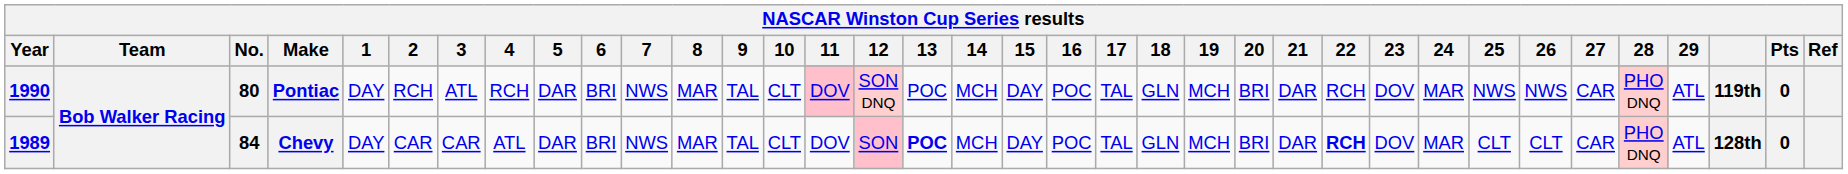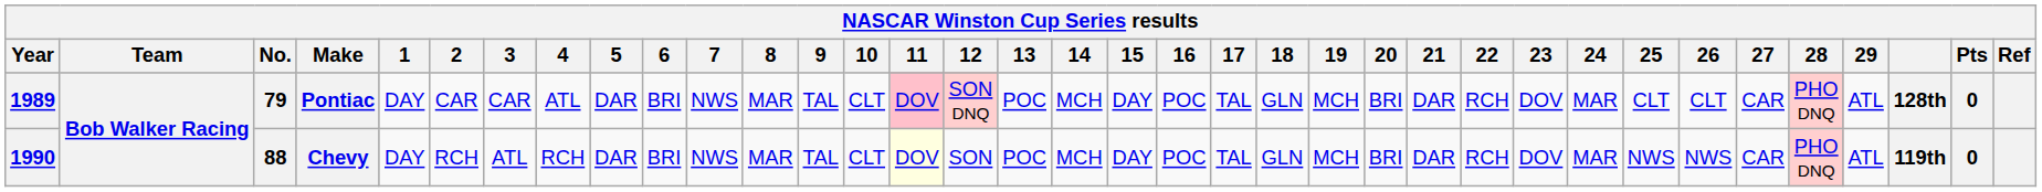 <table class="wikitable"style="text-align:center; font-size:75%">
 <tr>
 <th colspan="36"><a href='#'>NASCAR Winston Cup Series</a> results</th>
 </tr>
 <tr>
 <th>Year</th>
 <th>Team</th>
 <th>No.</th>
 <th>Make</th>
 <th>1</th>
 <th>2</th>
 <th>3</th>
 <th>4</th>
 <th>5</th>
 <th>6</th>
 <th>7</th>
 <th>8</th>
 <th>9</th>
 <th>10</th>
 <th>11</th>
 <th>12</th>
 <th>13</th>
 <th>14</th>
 <th>15</th>
 <th>16</th>
 <th>17</th>
 <th>18</th>
 <th>19</th>
 <th>20</th>
 <th>21</th>
 <th>22</th>
 <th>23</th>
 <th>24</th>
 <th>25</th>
 <th>26</th>
 <th>27</th>
 <th>28</th>
 <th>29</th>
 <th></th>
 <th>Pts</th>
 <th>Ref</th>
 </tr>
 <tr>
+<th><a href='#'>1989</a></th>
+<th rowspan="2"><a href='#'>Bob Walker Racing</a></th>
+<th>79</th>
+<th><a href='#'>Pontiac</a></th>
+<td><a href='#'>DAY</a></td>
+<td><a href='#'>CAR</a></td>
+<td><a href='#'>CAR</a></td>
+<td><a href='#'>ATL</a></td>
+<td><a href='#'>DAR</a></td>
+<td><a href='#'>BRI</a></td>
+<td><a href='#'>NWS</a></td>
+<td><a href='#'>MAR</a></td>
+<td><a href='#'>TAL</a></td>
+<td><a href='#'>CLT</a></td>
+<td style="background: pink;"><a href='#'>DOV</a></td>
+<td style="background:#FFCFCF;"><a href='#'>SON</a><br><small>DNQ</small></td>
+<td><a href='#'>POC</a></td>
+<td><a href='#'>MCH</a></td>
+<td><a href='#'>DAY</a></td>
+<td><a href='#'>POC</a></td>
+<td><a href='#'>TAL</a></td>
+<td><a href='#'>GLN</a></td>
+<td><a href='#'>MCH</a></td>
+<td><a href='#'>BRI</a></td>
+<td><a href='#'>DAR</a></td>
+<td><a href='#'>RCH</a></td>
+<td><a href='#'>DOV</a></td>
+<td><a href='#'>MAR</a></td>
+<td><a href='#'>CLT</a></td>
+<td><a href='#'>CLT</a></td>
+<td><a href='#'>CAR</a></td>
+<td style="background:#FFCFCF;"><a href='#'>PHO</a><br><small>DNQ</small></td>
+<td><a href='#'>ATL</a></td>
+<th>128th</th>
+<th>0</th>
+<th></th>
+</tr>
+<tr>
 <th><a href='#'>1990</a></th>
-<th rowspan="2"><a href='#'>Bob Walker Racing</a></th>
-<th>80</th>
-<th><a href='#'>Pontiac</a></th>
+<th>88</th>
+<th><a href='#'>Chevy</a></th>
 <td><a href='#'>DAY</a></td>
 <td><a href='#'>RCH</a></td>
 <td><a href='#'>ATL</a></td>
 <td><a href='#'>RCH</a></td>
 <td><a href='#'>DAR</a></td>
 <td><a href='#'>BRI</a></td>
 <td><a href='#'>NWS</a></td>
 <td><a href='#'>MAR</a></td>
 <td><a href='#'>TAL</a></td>
 <td><a href='#'>CLT</a></td>
-<td style="background: pink;"><a href='#'>DOV</a></td>
-<td style="background:#FFCFCF;"><a href='#'>SON</a><br><small>DNQ</small></td>
+<td style="background: lightyellow;"><a href='#'>DOV</a></td>
+<td><a href='#'>SON</a></td>
 <td><a href='#'>POC</a></td>
 <td><a href='#'>MCH</a></td>
 <td><a href='#'>DAY</a></td>
 <td><a href='#'>POC</a></td>
 <td><a href='#'>TAL</a></td>
 <td><a href='#'>GLN</a></td>
 <td><a href='#'>MCH</a></td>
 <td><a href='#'>BRI</a></td>
 <td><a href='#'>DAR</a></td>
 <td><a href='#'>RCH</a></td>
 <td><a href='#'>DOV</a></td>
 <td><a href='#'>MAR</a></td>
 <td><a href='#'>NWS</a></td>
 <td><a href='#'>NWS</a></td>
 <td><a href='#'>CAR</a></td>
 <td style="background:#FFCFCF;"><a href='#'>PHO</a><br><small>DNQ</small></td>
 <td><a href='#'>ATL</a></td>
 <th>119th</th>
 <th>0</th>
 <th></th>
 </tr>
-<tr>
-<th><a href='#'>1989</a></th>
-<th>84</th>
-<th><a href='#'>Chevy</a></th>
-<td><a href='#'>DAY</a></td>
-<td><a href='#'>CAR</a></td>
-<td><a href='#'>CAR</a></td>
-<td><a href='#'>ATL</a></td>
-<td><a href='#'>DAR</a></td>
-<td><a href='#'>BRI</a></td>
-<td><a href='#'>NWS</a></td>
-<td><a href='#'>MAR</a></td>
-<td><a href='#'>TAL</a></td>
-<td><a href='#'>CLT</a></td>
-<td><a href='#'>DOV</a></td>
-<td style="background: pink;"><a href='#'>SON</a></td>
-<td><strong><a href='#'>POC</a></strong></td>
-<td><a href='#'>MCH</a></td>
-<td><a href='#'>DAY</a></td>
-<td><a href='#'>POC</a></td>
-<td><a href='#'>TAL</a></td>
-<td><a href='#'>GLN</a></td>
-<td><a href='#'>MCH</a></td>
-<td><a href='#'>BRI</a></td>
-<td><a href='#'>DAR</a></td>
-<td><strong><a href='#'>RCH</a></strong></td>
-<td><a href='#'>DOV</a></td>
-<td><a href='#'>MAR</a></td>
-<td><a href='#'>CLT</a></td>
-<td><a href='#'>CLT</a></td>
-<td><a href='#'>CAR</a></td>
-<td style="background:#FFCFCF;"><a href='#'>PHO</a><br><small>DNQ</small></td>
-<td><a href='#'>ATL</a></td>
-<th>128th</th>
-<th>0</th>
-<th></th>
-</tr>
 </table>
